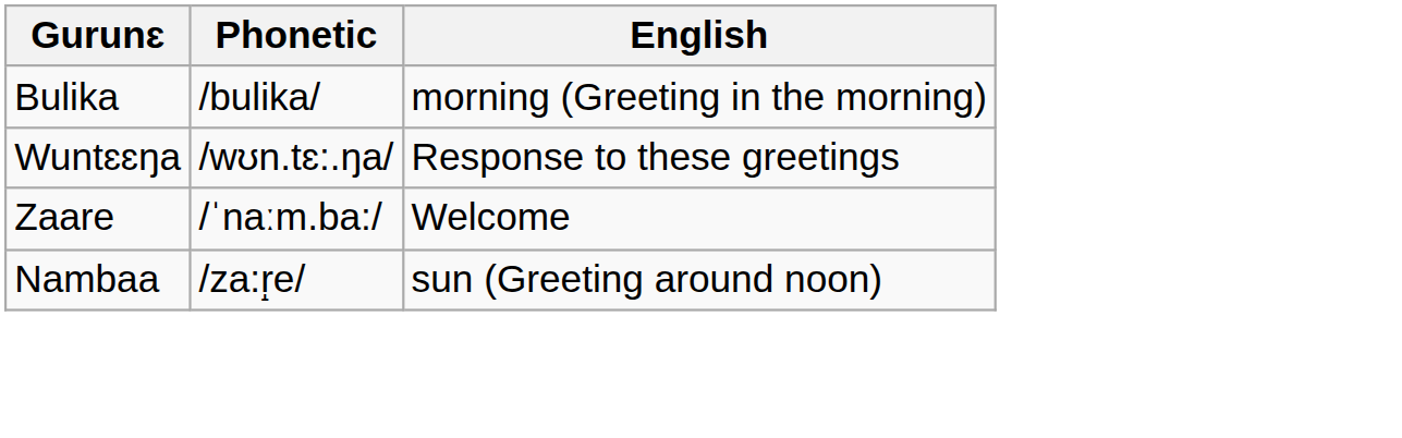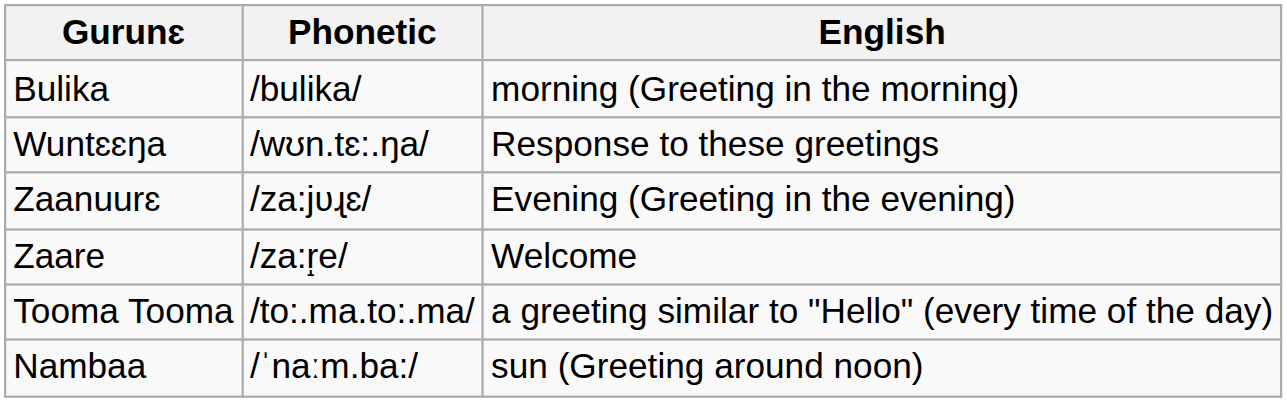 <table class="wikitable">
 <tr>
 <th>Gurunɛ</th>
 <th>Phonetic</th>
 <th>English</th>
 </tr>
 <tr>
 <td>Bulika</td>
 <td>/bulika/</td>
 <td>morning (Greeting in the morning)</td>
 </tr>
 <tr>
 <td>Wuntɛɛŋa</td>
 <td>/wʊn.tɛ:.ŋa/</td>
 <td>Response to these greetings</td>
 </tr>
 <tr>
+<td>Zaanuurɛ</td>
+<td>/za:jʋɻɛ/</td>
+<td>Evening (Greeting in the evening)</td>
+</tr>
+<tr>
 <td>Zaare</td>
-<td>/ˈnaːm.ba:/</td>
+<td>/za:r̝e/</td>
 <td>Welcome</td>
 </tr>
 <tr>
+<td>Tooma Tooma</td>
+<td>/to:.ma.to:.ma/</td>
+<td>a greeting similar to "Hello" (every time of the day)</td>
+</tr>
+<tr>
 <td>Nambaa</td>
-<td>/za:r̝e/</td>
+<td>/ˈnaːm.ba:/</td>
 <td>sun (Greeting around noon)</td>
 </tr>
 </table>
